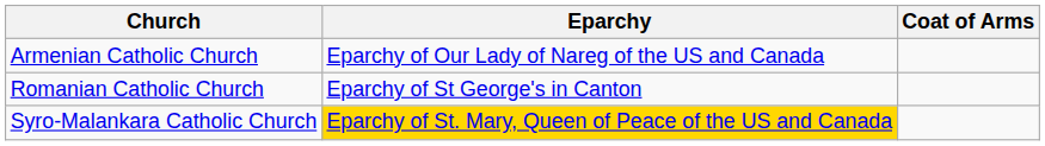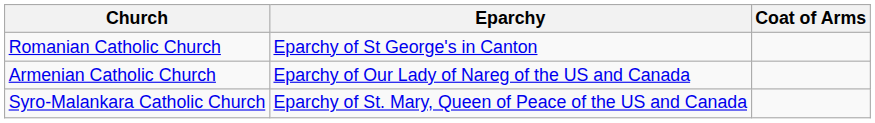 <table class="wikitable sortable">
 <tr>
 <th>Church</th>
 <th>Eparchy</th>
 <th>Coat of Arms</th>
 </tr>
 <tr>
+<td><a href='#'>Romanian Catholic Church</a></td>
+<td><a href='#'>Eparchy of St George's in Canton</a></td>
+<td></td>
+</tr>
+<tr>
 <td><a href='#'>Armenian Catholic Church</a></td>
 <td><a href='#'>Eparchy of Our Lady of Nareg of the US and Canada</a></td>
 <td></td>
 </tr>
 <tr>
-<td><a href='#'>Romanian Catholic Church</a></td>
-<td><a href='#'>Eparchy of St George's in Canton</a></td>
-<td></td>
-</tr>
-<tr>
 <td><a href='#'>Syro-Malankara Catholic Church</a></td>
-<td style="background: gold;"><a href='#'>Eparchy of St. Mary, Queen of Peace of the US and Canada</a></td>
+<td><a href='#'>Eparchy of St. Mary, Queen of Peace of the US and Canada</a></td>
 <td></td>
 </tr>
 </table>
